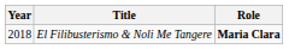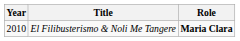 <table class="wikitable" style="font-size: 95%;">
 <tr>
 <th>Year</th>
 <th>Title</th>
 <th>Role</th>
 </tr>
 <tr>
-<td>2018</td>
+<td>2010</td>
 <td><em>El Filibusterismo & Noli Me Tangere</em></td>
 <td><strong>Maria Clara</strong></td>
 </tr>
 </table>
